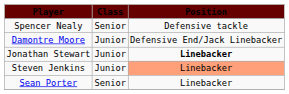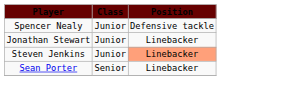 <table class="wikitable" style="text-align:center">
 <tr>
 <td bgcolor="#660000"><strong><span>Player</span></strong></td>
 <td bgcolor="#660000"><strong><span>Class</span></strong></td>
 <td bgcolor="#660000"><strong><span>Position</span></strong></td>
 </tr>
 <tr align="center">
 </tr>
 <tr>
 <td>Spencer Nealy</td>
-<td align=center>Senior</td>
+<td align=center>Junior</td>
 <td>Defensive tackle</td>
-</tr>
-<tr>
-<td><a href='#'>Damontre Moore</a></td>
-<td align=center>Junior</td>
-<td>Defensive End/Jack Linebacker</td>
 </tr>
 <tr>
 <td>Jonathan Stewart</td>
 <td align=center>Junior</td>
-<td><strong>Linebacker</strong></td>
+<td>Linebacker</td>
 </tr>
 <tr>
 <td>Steven Jenkins</td>
 <td align=center>Junior</td>
 <td style="background: lightsalmon;">Linebacker</td>
 </tr>
 <tr>
 <td><a href='#'>Sean Porter</a></td>
 <td align=center>Senior</td>
 <td>Linebacker</td>
 </tr>
 <tr>
 </tr>
 </table>
